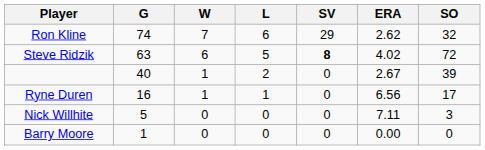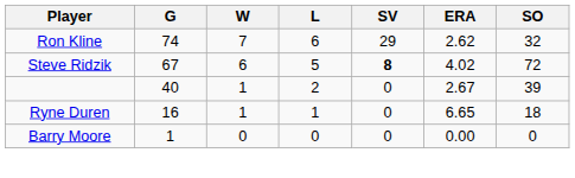 <table class="wikitable sortable">
 <tr>
 <th bgcolor="#DDDDFF" width="16%">Player</th>
 <th bgcolor="#DDDDFF" width="9%">G</th>
 <th bgcolor="#DDDDFF" width="9%">W</th>
 <th bgcolor="#DDDDFF" width="9%">L</th>
 <th bgcolor="#DDDDFF" width="9%">SV</th>
 <th bgcolor="#DDDDFF" width="9%">ERA</th>
 <th bgcolor="#DDDDFF" width="9%">SO</th>
 </tr>
 <tr align="center">
 <td><a href='#'>Ron Kline</a></td>
 <td>74</td>
 <td>7</td>
 <td>6</td>
 <td>29</td>
 <td>2.62</td>
 <td>32</td>
 </tr>
 <tr align=center>
 <td><a href='#'>Steve Ridzik</a></td>
-<td>63</td>
+<td>67</td>
 <td>6</td>
 <td>5</td>
 <td><strong>8</strong></td>
 <td>4.02</td>
 <td>72</td>
 </tr>
 <tr align=center>
 <td></td>
 <td>40</td>
 <td>1</td>
 <td>2</td>
 <td>0</td>
 <td>2.67</td>
 <td>39</td>
 </tr>
 <tr align="center">
 <td><a href='#'>Ryne Duren</a></td>
 <td>16</td>
 <td>1</td>
 <td>1</td>
 <td>0</td>
-<td>6.56</td>
-<td>17</td>
-</tr>
-<tr align=center>
-<td><a href='#'>Nick Willhite</a></td>
-<td>5</td>
-<td>0</td>
-<td>0</td>
-<td>0</td>
-<td>7.11</td>
-<td>3</td>
+<td>6.65</td>
+<td>18</td>
 </tr>
 <tr align=center>
 <td><a href='#'>Barry Moore</a></td>
 <td>1</td>
 <td>0</td>
 <td>0</td>
 <td>0</td>
 <td>0.00</td>
 <td>0</td>
 </tr>
 </table>
